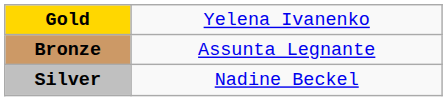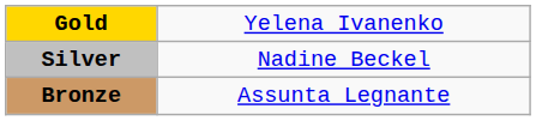 <table class="wikitable" style="text-align:center; " width="35%">
 <tr>
 <td bgcolor="gold"><strong>Gold</strong></td>
 <td><a href='#'>Yelena Ivanenko</a><br>  <small><em></em></small></td>
 </tr>
 <tr>
+<td bgcolor="silver"><strong>Silver</strong></td>
+<td><a href='#'>Nadine Beckel</a><br>  <small><em></em></small></td>
+</tr>
+<tr>
 <td bgcolor="CC9966"><strong>Bronze</strong></td>
 <td><a href='#'>Assunta Legnante</a><br>  <small><em></em></small></td>
 </tr>
-<tr>
-<td bgcolor="silver"><strong>Silver</strong></td>
-<td><a href='#'>Nadine Beckel</a><br>  <small><em></em></small></td>
-</tr>
 </table>
